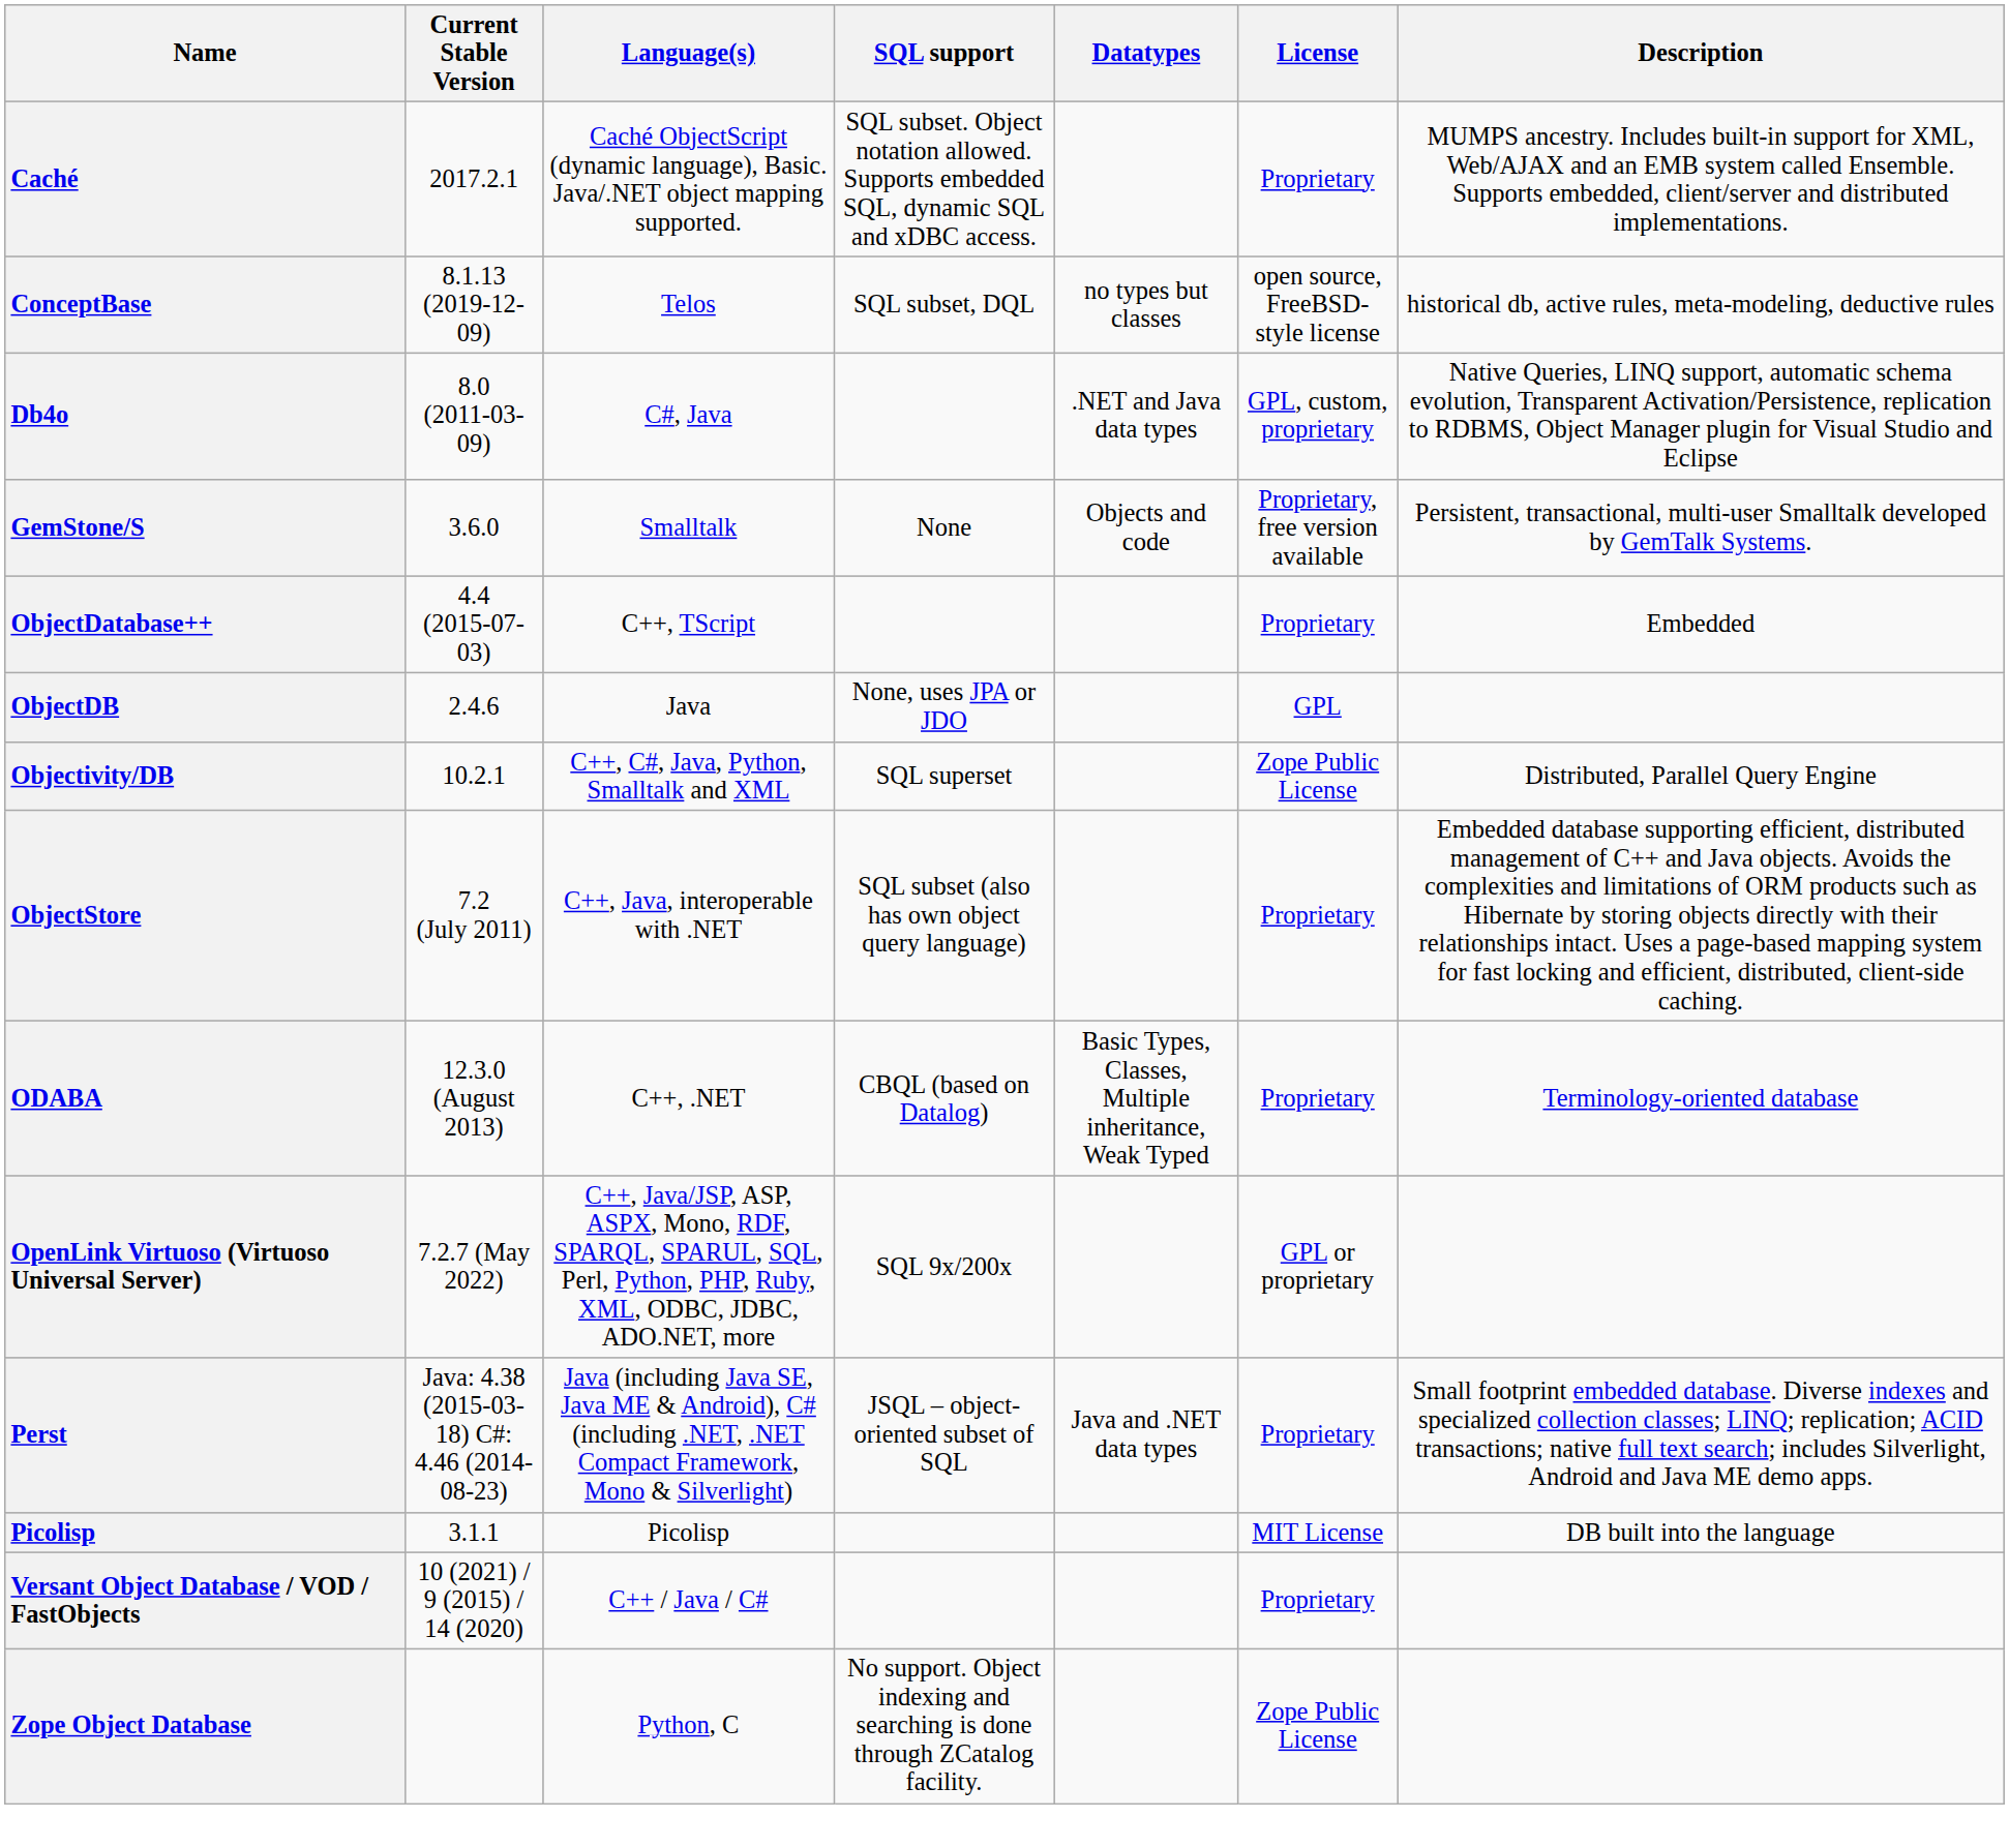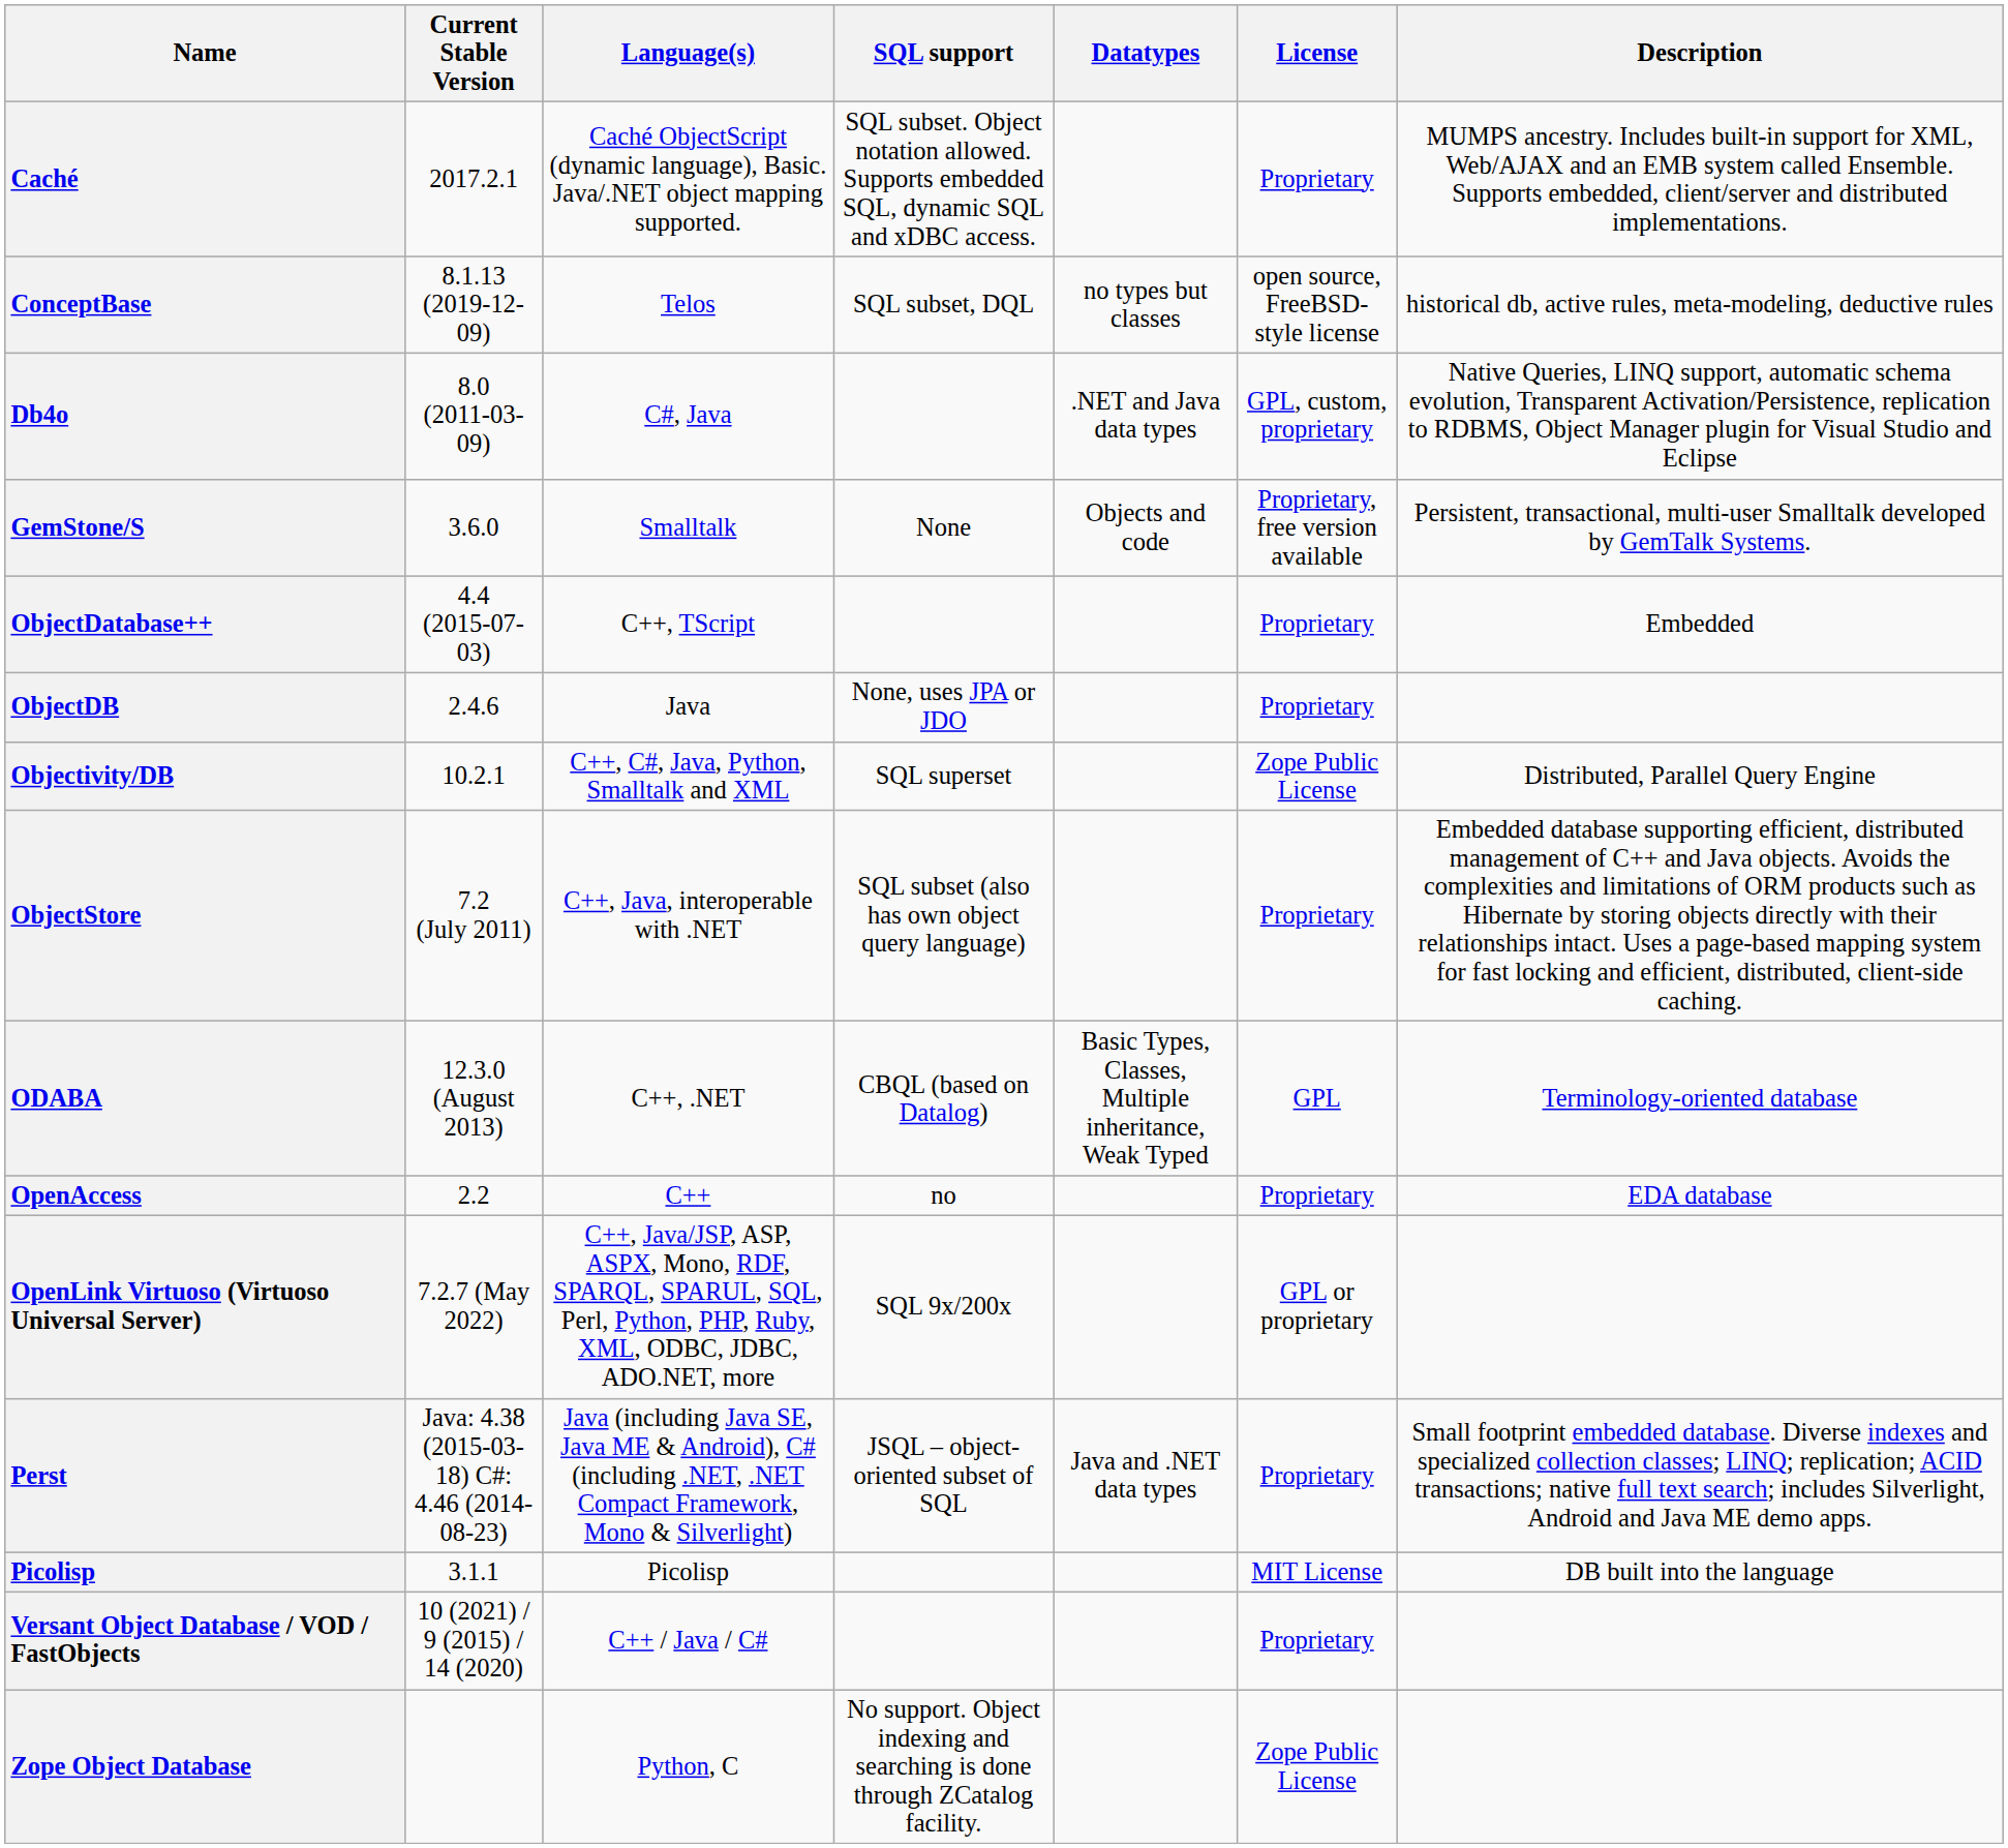 <table class="sortable wikitable" style="width: 100%; text-align: center">
 <tr>
 <th style="width: 20%">Name</th>
 <th style="width: 80px">Current Stable Version</th>
 <th><a href='#'>Language(s)</a></th>
 <th><a href='#'>SQL</a> support</th>
 <th><a href='#'>Datatypes</a></th>
 <th><a href='#'>License</a></th>
 <th>Description</th>
 </tr>
 <tr>
 <th style="text-align:left;"><a href='#'>Caché</a></th>
 <td>2017.2.1</td>
 <td><a href='#'>Caché ObjectScript</a> (dynamic language), Basic. Java/.NET object mapping supported.</td>
 <td>SQL subset. Object notation allowed. Supports embedded SQL, dynamic SQL and xDBC access.</td>
 <td></td>
 <td><a href='#'>Proprietary</a></td>
 <td>MUMPS ancestry. Includes built-in support for XML, Web/AJAX and an EMB system called Ensemble. Supports embedded, client/server and distributed implementations.</td>
 </tr>
 <tr>
 <th style="text-align:left;"><a href='#'>ConceptBase</a></th>
 <td>8.1.13<br>(2019-12-09)</td>
 <td><a href='#'>Telos</a></td>
 <td>SQL subset, DQL</td>
 <td>no types but classes</td>
 <td>open source, FreeBSD-style license</td>
 <td>historical db, active rules, meta-modeling, deductive rules</td>
 </tr>
 <tr>
 <th style="text-align:left;"><a href='#'>Db4o</a></th>
 <td>8.0<br>(2011-03-09)</td>
 <td><a href='#'>C#</a>, <a href='#'>Java</a></td>
 <td></td>
 <td>.NET and Java data types</td>
 <td><a href='#'>GPL</a>, custom, <a href='#'>proprietary</a></td>
 <td>Native Queries, LINQ support, automatic schema evolution, Transparent Activation/Persistence, replication to RDBMS, Object Manager plugin for Visual Studio and Eclipse</td>
 </tr>
 <tr>
 <th style="text-align:left;"><a href='#'>GemStone/S</a></th>
 <td>3.6.0</td>
 <td><a href='#'>Smalltalk</a></td>
 <td>None</td>
 <td>Objects and code</td>
 <td><a href='#'>Proprietary</a>, free version available</td>
 <td>Persistent, transactional, multi-user Smalltalk developed by <a href='#'>GemTalk Systems</a>.</td>
 </tr>
 <tr>
 <th style="text-align:left;"><a href='#'>ObjectDatabase++</a></th>
 <td>4.4<br>(2015-07-03)</td>
 <td>C++, <a href='#'>TScript</a></td>
 <td></td>
 <td></td>
 <td><a href='#'>Proprietary</a></td>
 <td>Embedded</td>
 </tr>
 <tr>
 <th style="text-align:left;"><a href='#'>ObjectDB</a></th>
 <td>2.4.6</td>
 <td>Java</td>
 <td>None, uses <a href='#'>JPA</a> or <a href='#'>JDO</a></td>
 <td></td>
-<td><a href='#'>GPL</a></td>
+<td><a href='#'>Proprietary</a></td>
 <td></td>
 </tr>
 <tr>
 <th style="text-align:left;"><a href='#'>Objectivity/DB</a></th>
 <td>10.2.1</td>
 <td><a href='#'>C++</a>, <a href='#'>C#</a>, <a href='#'>Java</a>, <a href='#'>Python</a>, <a href='#'>Smalltalk</a> and <a href='#'>XML</a></td>
 <td>SQL superset</td>
 <td></td>
 <td><a href='#'>Zope Public License</a></td>
 <td>Distributed, Parallel Query Engine</td>
 </tr>
 <tr>
 <th style="text-align:left;"><a href='#'>ObjectStore</a></th>
 <td>7.2<br>(July 2011)</td>
 <td><a href='#'>C++</a>, <a href='#'>Java</a>, interoperable with .NET</td>
 <td>SQL subset (also has own object query language)</td>
 <td></td>
 <td><a href='#'>Proprietary</a></td>
 <td>Embedded database supporting efficient, distributed management of C++ and Java objects.  Avoids the complexities and limitations of ORM products such as Hibernate by storing objects directly with their relationships intact.  Uses a page-based mapping system for fast locking and efficient, distributed, client-side caching.</td>
 </tr>
 <tr>
 <th style="text-align:left;"><a href='#'>ODABA</a></th>
 <td>12.3.0<br>(August 2013)</td>
 <td>C++, .NET</td>
 <td>CBQL (based on <a href='#'>Datalog</a>)</td>
 <td>Basic Types, Classes, Multiple inheritance, Weak Typed</td>
+<td><a href='#'>GPL</a></td>
+<td><a href='#'>Terminology-oriented database</a></td>
+</tr>
+<tr>
+<th style="text-align:left;"><a href='#'>OpenAccess</a></th>
+<td>2.2</td>
+<td><a href='#'>C++</a></td>
+<td>no</td>
+<td></td>
 <td><a href='#'>Proprietary</a></td>
-<td><a href='#'>Terminology-oriented database</a></td>
+<td><a href='#'>EDA database</a></td>
 </tr>
 <tr>
 <th style="text-align:left;"><a href='#'>OpenLink Virtuoso</a> (Virtuoso Universal Server)</th>
 <td>7.2.7 (May 2022)</td>
 <td><a href='#'>C++</a>, <a href='#'>Java/JSP</a>, ASP, <a href='#'>ASPX</a>, Mono, <a href='#'>RDF</a>, <a href='#'>SPARQL</a>, <a href='#'>SPARUL</a>, <a href='#'>SQL</a>, Perl, <a href='#'>Python</a>, <a href='#'>PHP</a>, <a href='#'>Ruby</a>, <a href='#'>XML</a>, ODBC, JDBC, ADO.NET, more</td>
 <td>SQL 9x/200x</td>
 <td></td>
 <td><a href='#'>GPL</a> or proprietary</td>
 <td></td>
 </tr>
 <tr>
 <th style="text-align:left;"><a href='#'>Perst</a></th>
 <td>Java: 4.38 (2015-03-18) C#: 4.46 (2014-08-23)</td>
 <td><a href='#'>Java</a> (including <a href='#'>Java SE</a>, <a href='#'>Java ME</a> & <a href='#'>Android</a>), <a href='#'>C#</a> (including <a href='#'>.NET</a>, <a href='#'>.NET Compact Framework</a>, <a href='#'>Mono</a> & <a href='#'>Silverlight</a>)</td>
 <td>JSQL – object-oriented subset of SQL</td>
 <td>Java and .NET data types</td>
 <td><a href='#'>Proprietary</a></td>
 <td>Small footprint <a href='#'>embedded database</a>. Diverse <a href='#'>indexes</a> and specialized <a href='#'>collection classes</a>; <a href='#'>LINQ</a>; replication; <a href='#'>ACID</a> transactions; native <a href='#'>full text search</a>; includes Silverlight, Android and Java ME demo apps.</td>
 </tr>
 <tr>
 <th style="text-align:left;"><a href='#'>Picolisp</a></th>
 <td>3.1.1</td>
 <td>Picolisp</td>
 <td></td>
 <td></td>
 <td><a href='#'>MIT License</a></td>
 <td>DB built into the language</td>
 </tr>
 <tr>
 <th style="text-align:left;"><a href='#'>Versant Object Database</a>  / VOD / FastObjects</th>
 <td>10 (2021) / 9 (2015) / 14 (2020)</td>
 <td><a href='#'>C++</a> / <a href='#'>Java</a> / <a href='#'>C#</a></td>
 <td></td>
 <td></td>
 <td><a href='#'>Proprietary</a></td>
 <td></td>
 </tr>
 <tr>
 <th style="text-align:left;"><a href='#'>Zope Object Database</a></th>
 <td></td>
 <td><a href='#'>Python</a>, C</td>
 <td>No support. Object indexing and searching is done through ZCatalog facility.</td>
 <td></td>
 <td><a href='#'>Zope Public License</a></td>
 <td></td>
 </tr>
 </table>
